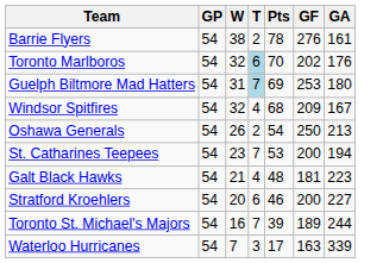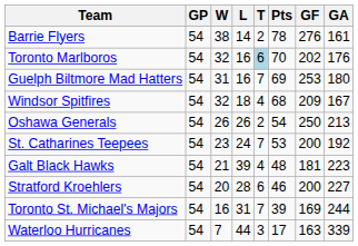 <table class="wikitable">
 <tr>
 <th>Team</th>
 <th>GP</th>
 <th>W</th>
+<th>L</th>
 <th>T</th>
 <th>Pts</th>
 <th>GF</th>
 <th>GA</th>
 </tr>
 <tr>
 <td><a href='#'>Barrie Flyers</a></td>
 <td>54</td>
 <td>38</td>
+<td>14</td>
 <td>2</td>
 <td>78</td>
 <td>276</td>
 <td>161</td>
 </tr>
 <tr>
 <td><a href='#'>Toronto Marlboros</a></td>
 <td>54</td>
 <td>32</td>
+<td>16</td>
 <td style="background: lightblue;">6</td>
 <td>70</td>
 <td>202</td>
 <td>176</td>
 </tr>
 <tr>
 <td><a href='#'>Guelph Biltmore Mad Hatters</a></td>
 <td>54</td>
 <td>31</td>
-<td style="background: lightblue;">7</td>
+<td>16</td>
+<td>7</td>
 <td>69</td>
 <td>253</td>
 <td>180</td>
 </tr>
 <tr>
 <td><a href='#'>Windsor Spitfires</a></td>
 <td>54</td>
 <td>32</td>
+<td>18</td>
 <td>4</td>
 <td>68</td>
 <td>209</td>
 <td>167</td>
 </tr>
 <tr>
 <td><a href='#'>Oshawa Generals</a></td>
 <td>54</td>
+<td>26</td>
 <td>26</td>
 <td>2</td>
 <td>54</td>
 <td>250</td>
 <td>213</td>
 </tr>
 <tr>
 <td><a href='#'>St. Catharines Teepees</a></td>
 <td>54</td>
 <td>23</td>
+<td>24</td>
 <td>7</td>
 <td>53</td>
 <td>200</td>
-<td>194</td>
+<td>192</td>
 </tr>
 <tr>
 <td><a href='#'>Galt Black Hawks</a></td>
 <td>54</td>
 <td>21</td>
+<td>39</td>
 <td>4</td>
 <td>48</td>
 <td>181</td>
 <td>223</td>
 </tr>
 <tr>
 <td><a href='#'>Stratford Kroehlers</a></td>
 <td>54</td>
 <td>20</td>
+<td>28</td>
 <td>6</td>
 <td>46</td>
 <td>200</td>
 <td>227</td>
 </tr>
 <tr>
 <td><a href='#'>Toronto St. Michael's Majors</a></td>
 <td>54</td>
 <td>16</td>
+<td>31</td>
 <td>7</td>
 <td>39</td>
-<td>189</td>
+<td>169</td>
 <td>244</td>
 </tr>
 <tr>
 <td><a href='#'>Waterloo Hurricanes</a></td>
 <td>54</td>
 <td>7</td>
+<td>44</td>
 <td>3</td>
 <td>17</td>
 <td>163</td>
 <td>339</td>
 </tr>
 </table>
